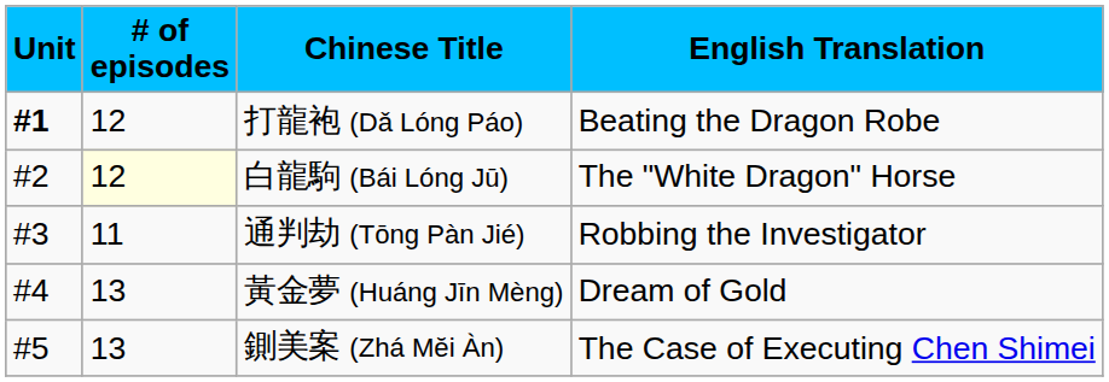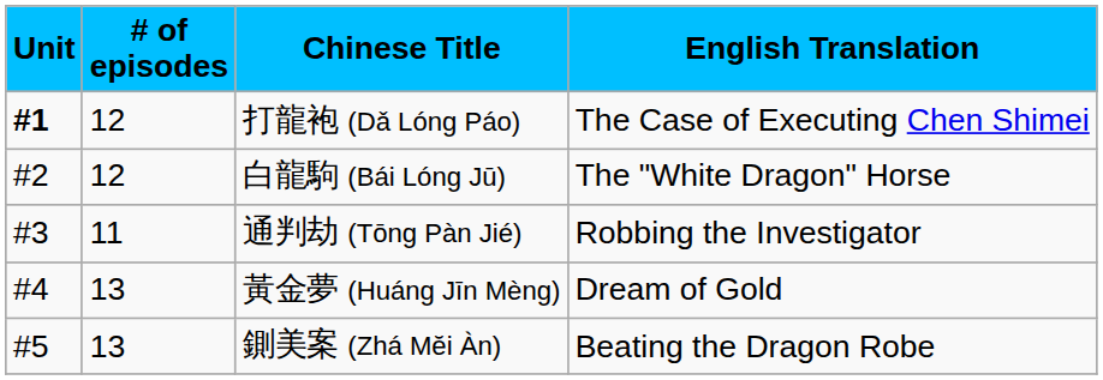 <table class="wikitable">
 <tr>
 <th style="background-color: #00BFFF" width="20">Unit</th>
 <th style="background-color: #00BFFF"># of<br>episodes</th>
 <th style="background-color: #00BFFF">Chinese Title</th>
 <th style="background-color: #00BFFF">English Translation</th>
 </tr>
 <tr>
 <td><strong>#1</strong></td>
 <td>12</td>
 <td>打龍袍 <small>(Dǎ Lóng Páo)</small></td>
-<td>Beating the Dragon Robe</td>
+<td>The Case of Executing <a href='#'>Chen Shimei</a></td>
 </tr>
 <tr>
 <td>#2</td>
-<td style="background: lightyellow;">12</td>
+<td>12</td>
 <td>白龍駒 <small>(Bái Lóng Jū)</small></td>
 <td>The "White Dragon" Horse</td>
 </tr>
 <tr>
 <td>#3</td>
 <td>11</td>
 <td>通判劫 <small>(Tōng Pàn Jié)</small></td>
 <td>Robbing the Investigator</td>
 </tr>
 <tr>
 <td>#4</td>
 <td>13</td>
 <td>黃金夢 <small>(Huáng Jīn Mèng)</small></td>
 <td>Dream of Gold</td>
 </tr>
 <tr>
 <td>#5</td>
 <td>13</td>
 <td>鍘美案 <small>(Zhá Mĕi Àn)</small></td>
-<td>The Case of Executing <a href='#'>Chen Shimei</a></td>
+<td>Beating the Dragon Robe</td>
 </tr>
 </table>
